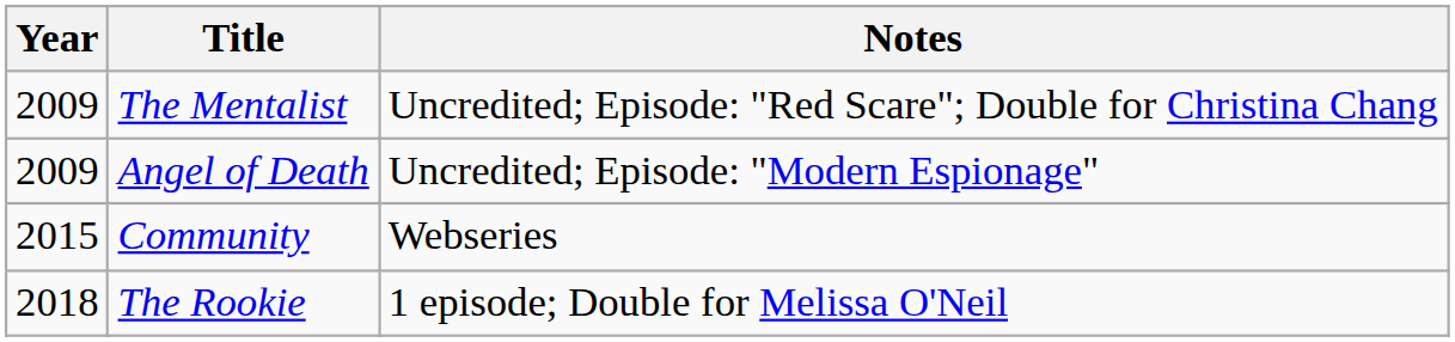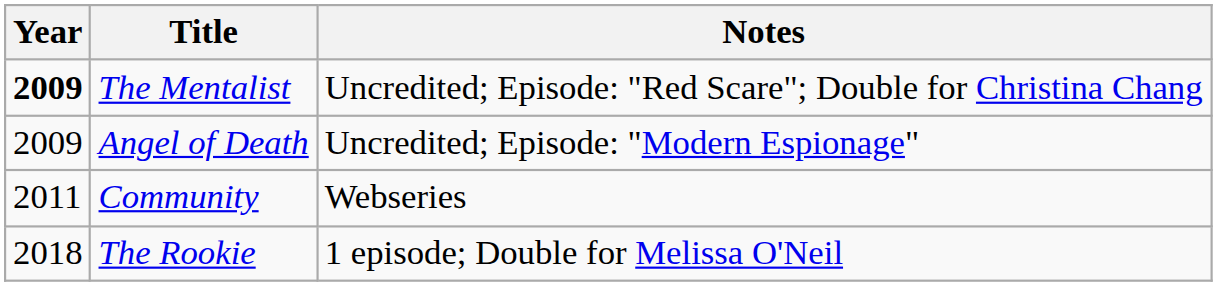 <table class = "wikitable sortable">
 <tr>
 <th>Year</th>
 <th>Title</th>
 <th>Notes</th>
 </tr>
 <tr>
-<td>2009</td>
+<td><strong>2009</strong></td>
 <td><em><a href='#'>The Mentalist</a></em></td>
 <td>Uncredited; Episode: "Red Scare"; Double for <a href='#'>Christina Chang</a></td>
 </tr>
 <tr>
 <td>2009</td>
 <td><em><a href='#'>Angel of Death</a></em></td>
 <td>Uncredited; Episode: "<a href='#'>Modern Espionage</a>"</td>
 </tr>
 <tr>
-<td>2015</td>
+<td>2011</td>
 <td><em><a href='#'>Community</a></em></td>
 <td>Webseries</td>
 </tr>
 <tr>
 <td>2018</td>
 <td><em><a href='#'>The Rookie</a></em></td>
 <td>1 episode; Double for <a href='#'>Melissa O'Neil</a></td>
 </tr>
 </table>
